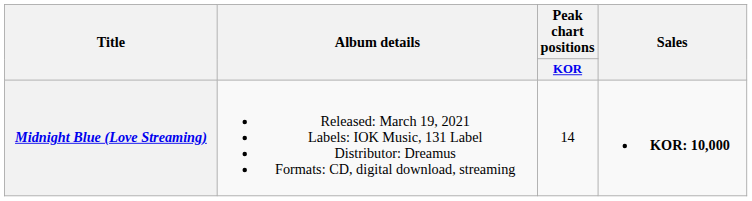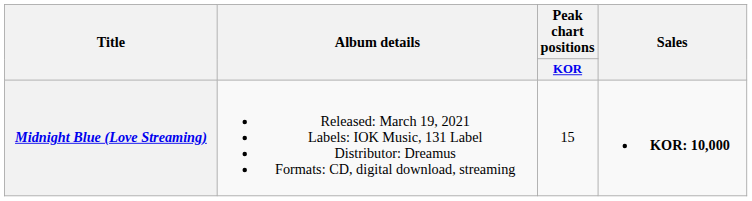 <table class="wikitable plainrowheaders" style="text-align:center;">
 <tr>
 <th scope="col" rowspan="2" style="width:14.5em;">Title</th>
 <th rowspan="2" style="width:22em;">Album details</th>
 <th scope="col">Peak chart positions</th>
 <th scope="col" rowspan="2" style="width:10em;">Sales</th>
 </tr>
 <tr>
 <th scope="col" style="width:3em;font-size:90%"><a href='#'>KOR</a><br></th>
 </tr>
 <tr>
 <th scope="row"><em><a href='#'>Midnight Blue (Love Streaming)</a></em></th>
 <td><br><ul><li>Released: March 19, 2021</li><li>Labels: IOK Music, 131 Label</li><li>Distributor: Dreamus</li><li>Formats: CD, digital download, streaming</li></ul></td>
-<td>14</td>
+<td>15</td>
 <td><strong><br><ul><li>KOR: 10,000</li></ul></strong></td>
 </tr>
 </table>
